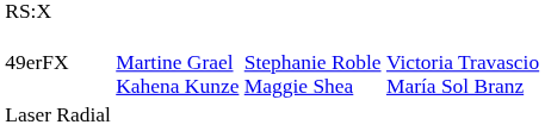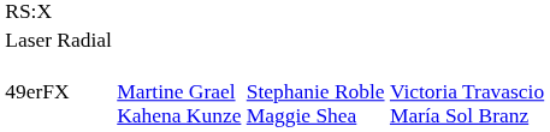 <table>
 <tr>
 <td>RS:X<br></td>
+<td></td>
+<td></td>
+<td></td>
+</tr>
+<tr>
+<td>Laser Radial<br></td>
 <td></td>
 <td></td>
 <td></td>
 </tr>
 <tr>
 <td>49erFX<br></td>
 <td><br><a href='#'>Martine Grael</a><br><a href='#'>Kahena Kunze</a></td>
 <td><br><a href='#'>Stephanie Roble</a><br><a href='#'>Maggie Shea</a></td>
 <td><br><a href='#'>Victoria Travascio</a><br><a href='#'>María Sol Branz</a></td>
 </tr>
-<tr>
-<td>Laser Radial<br></td>
-<td></td>
-<td></td>
-<td></td>
-</tr>
 </table>
